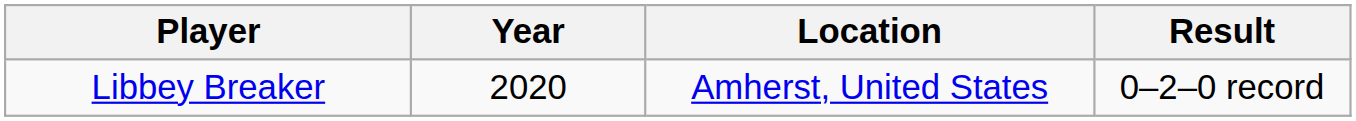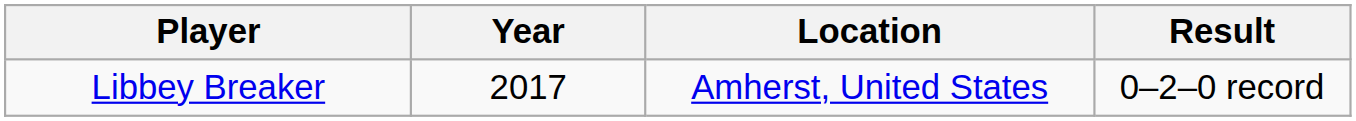 <table class="wikitable" style="text-align: center;">
 <tr>
 <th scope="col" width="180px">Player</th>
 <th scope="col" width="100px">Year</th>
 <th scope="col" width="200px">Location</th>
 <th scope="col" width="110px">Result</th>
 </tr>
 <tr>
 <td> <a href='#'>Libbey Breaker</a></td>
-<td>2020</td>
+<td>2017</td>
 <td> <a href='#'>Amherst, United States</a></td>
 <td>0–2–0 record</td>
 </tr>
 </table>
